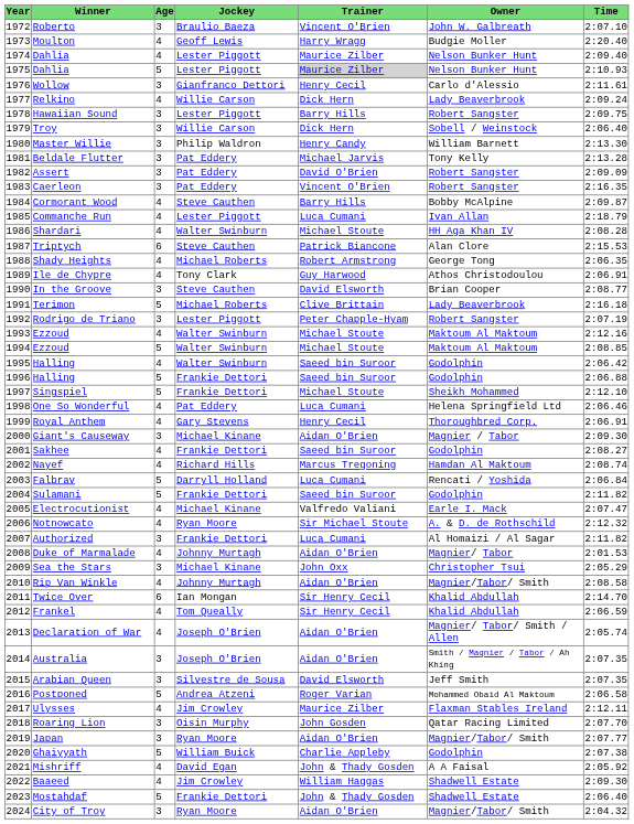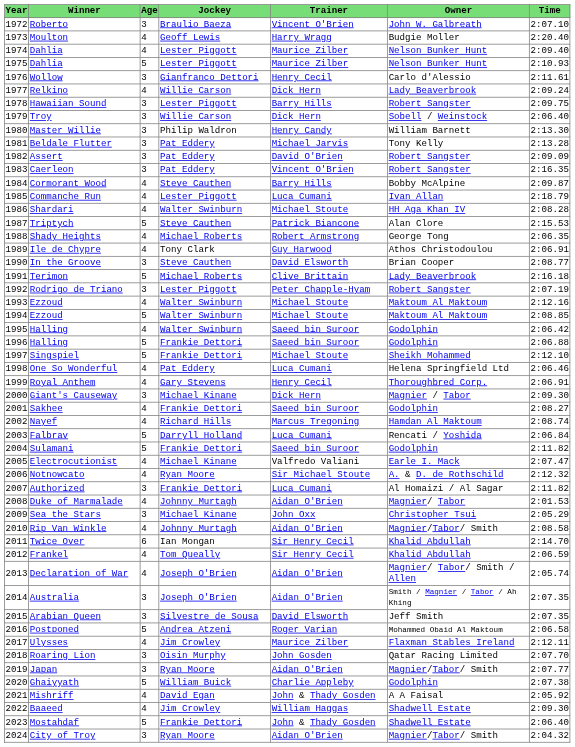 <table class = "sortable" | border="1" style="border-collapse: collapse; font-size:90%">
 <tr bgcolor="#77dd77" align="center">
 <th>Year</th>
 <th>Winner</th>
 <th>Age</th>
 <th>Jockey</th>
 <th>Trainer</th>
 <th>Owner</th>
 <th>Time</th>
 </tr>
 <tr>
 <td>1972</td>
 <td width=140px><a href='#'>Roberto</a></td>
 <td>3</td>
 <td width=140px><a href='#'>Braulio Baeza</a></td>
 <td width=147px><a href='#'>Vincent O'Brien</a></td>
 <td width=179px><a href='#'>John W. Galbreath</a></td>
 <td>2:07.10</td>
 </tr>
 <tr>
 <td>1973</td>
 <td><a href='#'>Moulton</a></td>
 <td>4</td>
 <td><a href='#'>Geoff Lewis</a></td>
 <td><a href='#'>Harry Wragg</a></td>
 <td>Budgie Moller</td>
 <td>2:20.40</td>
 </tr>
 <tr>
 <td>1974</td>
 <td><a href='#'>Dahlia</a></td>
 <td>4</td>
 <td><a href='#'>Lester Piggott</a></td>
 <td><a href='#'>Maurice Zilber</a></td>
 <td><a href='#'>Nelson Bunker Hunt</a></td>
 <td>2:09.40</td>
 </tr>
 <tr>
 <td>1975</td>
 <td><a href='#'>Dahlia</a></td>
 <td>5</td>
 <td><a href='#'>Lester Piggott</a></td>
-<td style="background: lightgrey;"><a href='#'>Maurice Zilber</a></td>
+<td><a href='#'>Maurice Zilber</a></td>
 <td><a href='#'>Nelson Bunker Hunt</a></td>
 <td>2:10.93</td>
 </tr>
 <tr>
 <td>1976</td>
 <td><a href='#'>Wollow</a></td>
 <td>3</td>
 <td><a href='#'>Gianfranco Dettori</a></td>
 <td><a href='#'>Henry Cecil</a></td>
 <td>Carlo d'Alessio</td>
 <td>2:11.61</td>
 </tr>
 <tr>
 <td>1977</td>
 <td><a href='#'>Relkino</a></td>
 <td>4</td>
 <td><a href='#'>Willie Carson</a></td>
 <td><a href='#'>Dick Hern</a></td>
 <td><a href='#'>Lady Beaverbrook</a></td>
 <td>2:09.24</td>
 </tr>
 <tr>
 <td>1978</td>
 <td><a href='#'>Hawaiian Sound</a></td>
 <td>3</td>
 <td><a href='#'>Lester Piggott</a></td>
 <td><a href='#'>Barry Hills</a></td>
 <td><a href='#'>Robert Sangster</a></td>
 <td>2:09.75</td>
 </tr>
 <tr>
 <td>1979</td>
 <td><a href='#'>Troy</a></td>
 <td>3</td>
 <td><a href='#'>Willie Carson</a></td>
 <td><a href='#'>Dick Hern</a></td>
 <td><a href='#'>Sobell</a> / <a href='#'>Weinstock</a></td>
 <td>2:06.40</td>
 </tr>
 <tr>
 <td>1980</td>
 <td><a href='#'>Master Willie</a></td>
 <td>3</td>
 <td>Philip Waldron</td>
 <td><a href='#'>Henry Candy</a></td>
 <td>William Barnett</td>
 <td>2:13.30</td>
 </tr>
 <tr>
 <td>1981</td>
 <td><a href='#'>Beldale Flutter</a></td>
 <td>3</td>
 <td><a href='#'>Pat Eddery</a></td>
 <td><a href='#'>Michael Jarvis</a></td>
 <td>Tony Kelly</td>
 <td>2:13.28</td>
 </tr>
 <tr>
 <td>1982</td>
 <td><a href='#'>Assert</a></td>
 <td>3</td>
 <td><a href='#'>Pat Eddery</a></td>
 <td><a href='#'>David O'Brien</a></td>
 <td><a href='#'>Robert Sangster</a></td>
 <td>2:09.09</td>
 </tr>
 <tr>
 <td>1983</td>
 <td><a href='#'>Caerleon</a></td>
 <td>3</td>
 <td><a href='#'>Pat Eddery</a></td>
 <td><a href='#'>Vincent O'Brien</a></td>
 <td><a href='#'>Robert Sangster</a></td>
 <td>2:16.35</td>
 </tr>
 <tr>
 <td>1984</td>
 <td><a href='#'>Cormorant Wood</a></td>
 <td>4</td>
 <td><a href='#'>Steve Cauthen</a></td>
 <td><a href='#'>Barry Hills</a></td>
 <td>Bobby McAlpine</td>
 <td>2:09.87</td>
 </tr>
 <tr>
 <td>1985</td>
 <td><a href='#'>Commanche Run</a></td>
 <td>4</td>
 <td><a href='#'>Lester Piggott</a></td>
 <td><a href='#'>Luca Cumani</a></td>
 <td><a href='#'>Ivan Allan</a></td>
 <td>2:18.79</td>
 </tr>
 <tr>
 <td>1986</td>
 <td><a href='#'>Shardari</a></td>
 <td>4</td>
 <td><a href='#'>Walter Swinburn</a></td>
 <td><a href='#'>Michael Stoute</a></td>
 <td><a href='#'>HH Aga Khan IV</a></td>
 <td>2:08.28</td>
 </tr>
 <tr>
 <td>1987</td>
 <td><a href='#'>Triptych</a></td>
-<td>6</td>
+<td>5</td>
 <td><a href='#'>Steve Cauthen</a></td>
 <td><a href='#'>Patrick Biancone</a></td>
 <td>Alan Clore</td>
 <td>2:15.53</td>
 </tr>
 <tr>
 <td>1988</td>
 <td><a href='#'>Shady Heights</a> </td>
 <td>4</td>
 <td><a href='#'>Michael Roberts</a></td>
 <td><a href='#'>Robert Armstrong</a></td>
 <td>George Tong</td>
 <td>2:06.35</td>
 </tr>
 <tr>
 <td>1989</td>
 <td><a href='#'>Ile de Chypre</a></td>
 <td>4</td>
 <td>Tony Clark</td>
 <td><a href='#'>Guy Harwood</a></td>
 <td>Athos Christodoulou</td>
 <td>2:06.91</td>
 </tr>
 <tr>
 <td>1990</td>
 <td><a href='#'>In the Groove</a></td>
 <td>3</td>
 <td><a href='#'>Steve Cauthen</a></td>
 <td><a href='#'>David Elsworth</a></td>
 <td>Brian Cooper</td>
 <td>2:08.77</td>
 </tr>
 <tr>
 <td>1991</td>
 <td><a href='#'>Terimon</a></td>
 <td>5</td>
 <td><a href='#'>Michael Roberts</a></td>
 <td><a href='#'>Clive Brittain</a></td>
 <td><a href='#'>Lady Beaverbrook</a></td>
 <td>2:16.18</td>
 </tr>
 <tr>
 <td>1992</td>
 <td><a href='#'>Rodrigo de Triano</a></td>
 <td>3</td>
 <td><a href='#'>Lester Piggott</a></td>
 <td><a href='#'>Peter Chapple-Hyam</a></td>
 <td><a href='#'>Robert Sangster</a></td>
 <td>2:07.19</td>
 </tr>
 <tr>
 <td>1993</td>
 <td><a href='#'>Ezzoud</a></td>
 <td>4</td>
 <td><a href='#'>Walter Swinburn</a></td>
 <td><a href='#'>Michael Stoute</a></td>
 <td><a href='#'>Maktoum Al Maktoum</a></td>
 <td>2:12.16</td>
 </tr>
 <tr>
 <td>1994</td>
 <td><a href='#'>Ezzoud</a></td>
 <td>5</td>
 <td><a href='#'>Walter Swinburn</a></td>
 <td><a href='#'>Michael Stoute</a></td>
 <td><a href='#'>Maktoum Al Maktoum</a></td>
 <td>2:08.85</td>
 </tr>
 <tr>
 <td>1995</td>
 <td><a href='#'>Halling</a></td>
 <td>4</td>
 <td><a href='#'>Walter Swinburn</a></td>
 <td><a href='#'>Saeed bin Suroor</a></td>
 <td><a href='#'>Godolphin</a></td>
 <td>2:06.42</td>
 </tr>
 <tr>
 <td>1996</td>
 <td><a href='#'>Halling</a></td>
 <td>5</td>
 <td><a href='#'>Frankie Dettori</a></td>
 <td><a href='#'>Saeed bin Suroor</a></td>
 <td><a href='#'>Godolphin</a></td>
 <td>2:06.88</td>
 </tr>
 <tr>
 <td>1997</td>
 <td><a href='#'>Singspiel</a></td>
 <td>5</td>
 <td><a href='#'>Frankie Dettori</a></td>
 <td><a href='#'>Michael Stoute</a></td>
 <td><a href='#'>Sheikh Mohammed</a></td>
 <td>2:12.10</td>
 </tr>
 <tr>
 <td>1998</td>
 <td><a href='#'>One So Wonderful</a></td>
 <td>4</td>
 <td><a href='#'>Pat Eddery</a></td>
 <td><a href='#'>Luca Cumani</a></td>
 <td>Helena Springfield Ltd</td>
 <td>2:06.46</td>
 </tr>
 <tr>
 <td>1999</td>
 <td><a href='#'>Royal Anthem</a></td>
 <td>4</td>
 <td><a href='#'>Gary Stevens</a></td>
 <td><a href='#'>Henry Cecil</a></td>
 <td><a href='#'>Thoroughbred Corp.</a></td>
 <td>2:06.91</td>
 </tr>
 <tr>
 <td>2000</td>
 <td><a href='#'>Giant's Causeway</a></td>
 <td>3</td>
 <td><a href='#'>Michael Kinane</a></td>
-<td><a href='#'>Aidan O'Brien</a></td>
+<td><a href='#'>Dick Hern</a></td>
 <td><a href='#'>Magnier</a> / <a href='#'>Tabor</a></td>
 <td>2:09.30</td>
 </tr>
 <tr>
 <td>2001</td>
 <td><a href='#'>Sakhee</a></td>
 <td>4</td>
 <td><a href='#'>Frankie Dettori</a></td>
 <td><a href='#'>Saeed bin Suroor</a></td>
 <td><a href='#'>Godolphin</a></td>
 <td>2:08.27</td>
 </tr>
 <tr>
 <td>2002</td>
 <td><a href='#'>Nayef</a></td>
 <td>4</td>
 <td><a href='#'>Richard Hills</a></td>
 <td><a href='#'>Marcus Tregoning</a></td>
 <td><a href='#'>Hamdan Al Maktoum</a></td>
 <td>2:08.74</td>
 </tr>
 <tr>
 <td>2003</td>
 <td><a href='#'>Falbrav</a></td>
 <td>5</td>
 <td><a href='#'>Darryll Holland</a></td>
 <td><a href='#'>Luca Cumani</a></td>
 <td>Rencati  / <a href='#'>Yoshida</a></td>
 <td>2:06.84</td>
 </tr>
 <tr>
 <td>2004</td>
 <td><a href='#'>Sulamani</a></td>
 <td>5</td>
 <td><a href='#'>Frankie Dettori</a></td>
 <td><a href='#'>Saeed bin Suroor</a></td>
 <td><a href='#'>Godolphin</a></td>
 <td>2:11.82</td>
 </tr>
 <tr>
 <td>2005</td>
 <td><a href='#'>Electrocutionist</a></td>
 <td>4</td>
 <td><a href='#'>Michael Kinane</a></td>
 <td>Valfredo Valiani</td>
 <td><a href='#'>Earle I. Mack</a></td>
 <td>2:07.47</td>
 </tr>
 <tr>
 <td>2006</td>
 <td><a href='#'>Notnowcato</a></td>
 <td>4</td>
 <td><a href='#'>Ryan Moore</a></td>
 <td><a href='#'>Sir Michael Stoute</a></td>
 <td><a href='#'>A.</a> & <a href='#'>D. de Rothschild</a></td>
 <td>2:12.32</td>
 </tr>
 <tr>
 <td>2007</td>
 <td><a href='#'>Authorized</a></td>
 <td>3</td>
 <td><a href='#'>Frankie Dettori</a></td>
 <td><a href='#'>Luca Cumani</a></td>
 <td>Al Homaizi / Al Sagar </td>
 <td>2:11.82</td>
 </tr>
 <tr>
 <td>2008</td>
 <td><a href='#'>Duke of Marmalade</a> </td>
 <td>4</td>
 <td><a href='#'>Johnny Murtagh</a></td>
 <td><a href='#'>Aidan O'Brien</a></td>
 <td><a href='#'>Magnier</a>/ <a href='#'>Tabor</a></td>
 <td>2:01.53</td>
 </tr>
 <tr>
 <td>2009</td>
 <td><a href='#'>Sea the Stars</a></td>
 <td>3</td>
 <td><a href='#'>Michael Kinane</a></td>
 <td><a href='#'>John Oxx</a></td>
 <td><a href='#'>Christopher Tsui</a></td>
 <td>2:05.29</td>
 </tr>
 <tr>
 <td>2010</td>
 <td><a href='#'>Rip Van Winkle</a></td>
 <td>4</td>
 <td><a href='#'>Johnny Murtagh</a></td>
 <td><a href='#'>Aidan O'Brien</a></td>
 <td><a href='#'>Magnier</a>/<a href='#'>Tabor</a>/ Smith </td>
 <td>2:08.58</td>
 </tr>
 <tr>
 <td>2011</td>
 <td><a href='#'>Twice Over</a></td>
 <td>6</td>
 <td>Ian Mongan</td>
 <td><a href='#'>Sir Henry Cecil</a></td>
 <td><a href='#'>Khalid Abdullah</a></td>
 <td>2:14.70</td>
 </tr>
 <tr>
 <td>2012</td>
 <td><a href='#'>Frankel</a></td>
 <td>4</td>
 <td><a href='#'>Tom Queally</a></td>
 <td><a href='#'>Sir Henry Cecil</a></td>
 <td><a href='#'>Khalid Abdullah</a></td>
 <td>2:06.59</td>
 </tr>
 <tr>
 <td>2013</td>
 <td><a href='#'>Declaration of War</a></td>
 <td>4</td>
 <td><a href='#'>Joseph O'Brien</a></td>
 <td><a href='#'>Aidan O'Brien</a></td>
 <td><a href='#'>Magnier</a>/ <a href='#'>Tabor</a>/ Smith / <a href='#'>Allen</a></td>
 <td>2:05.74</td>
 </tr>
 <tr>
 <td>2014</td>
 <td><a href='#'>Australia</a></td>
 <td>3</td>
 <td><a href='#'>Joseph O'Brien</a></td>
 <td><a href='#'>Aidan O'Brien</a></td>
 <td><small>Smith  / <a href='#'>Magnier</a> / <a href='#'>Tabor</a> / Ah Khing </small></td>
 <td>2:07.35</td>
 </tr>
 <tr>
 <td>2015</td>
 <td><a href='#'>Arabian Queen</a></td>
 <td>3</td>
 <td><a href='#'>Silvestre de Sousa</a></td>
 <td><a href='#'>David Elsworth</a></td>
 <td>Jeff Smith</td>
 <td>2:07.35</td>
 </tr>
 <tr>
 <td>2016</td>
 <td><a href='#'>Postponed</a></td>
 <td>5</td>
 <td><a href='#'>Andrea Atzeni</a></td>
 <td><a href='#'>Roger Varian</a></td>
 <td><small>Mohammed Obaid Al Maktoum</small></td>
 <td>2:06.58</td>
 </tr>
 <tr>
 <td>2017</td>
 <td><a href='#'>Ulysses</a></td>
 <td>4</td>
 <td><a href='#'>Jim Crowley</a></td>
 <td><a href='#'>Maurice Zilber</a></td>
 <td><a href='#'>Flaxman Stables Ireland</a></td>
 <td>2:12.11</td>
 </tr>
 <tr>
 <td>2018</td>
 <td><a href='#'>Roaring Lion</a></td>
 <td>3</td>
 <td><a href='#'>Oisin Murphy</a></td>
 <td><a href='#'>John Gosden</a></td>
 <td>Qatar Racing Limited</td>
 <td>2:07.70</td>
 </tr>
 <tr>
 <td>2019</td>
 <td><a href='#'>Japan</a></td>
 <td>3</td>
 <td><a href='#'>Ryan Moore</a></td>
 <td><a href='#'>Aidan O'Brien</a></td>
 <td><a href='#'>Magnier</a>/<a href='#'>Tabor</a>/ Smith </td>
 <td>2:07.77</td>
 </tr>
 <tr>
 <td>2020</td>
 <td><a href='#'>Ghaiyyath</a></td>
 <td>5</td>
 <td><a href='#'>William Buick</a></td>
 <td><a href='#'>Charlie Appleby</a></td>
 <td><a href='#'>Godolphin</a></td>
 <td>2:07.38</td>
 </tr>
 <tr>
 <td>2021</td>
 <td><a href='#'>Mishriff</a></td>
 <td>4</td>
 <td><a href='#'>David Egan</a></td>
 <td><a href='#'>John</a> & <a href='#'>Thady Gosden</a></td>
 <td>A A Faisal</td>
 <td>2:05.92</td>
 </tr>
 <tr>
 <td>2022</td>
 <td><a href='#'>Baaeed</a></td>
 <td>4</td>
 <td><a href='#'>Jim Crowley</a></td>
 <td><a href='#'>William Haggas</a></td>
 <td><a href='#'>Shadwell Estate</a></td>
 <td>2:09.30</td>
 </tr>
 <tr>
 <td>2023</td>
 <td><a href='#'>Mostahdaf</a></td>
 <td>5</td>
 <td><a href='#'>Frankie Dettori</a></td>
 <td><a href='#'>John</a> & <a href='#'>Thady Gosden</a></td>
 <td><a href='#'>Shadwell Estate</a></td>
 <td>2:06.40</td>
 </tr>
 <tr>
 <td>2024</td>
 <td><a href='#'>City of Troy</a></td>
 <td>3</td>
 <td><a href='#'>Ryan Moore</a></td>
 <td><a href='#'>Aidan O'Brien</a></td>
 <td><a href='#'>Magnier</a>/<a href='#'>Tabor</a>/ Smith </td>
 <td>2:04.32</td>
 </tr>
 </table>
